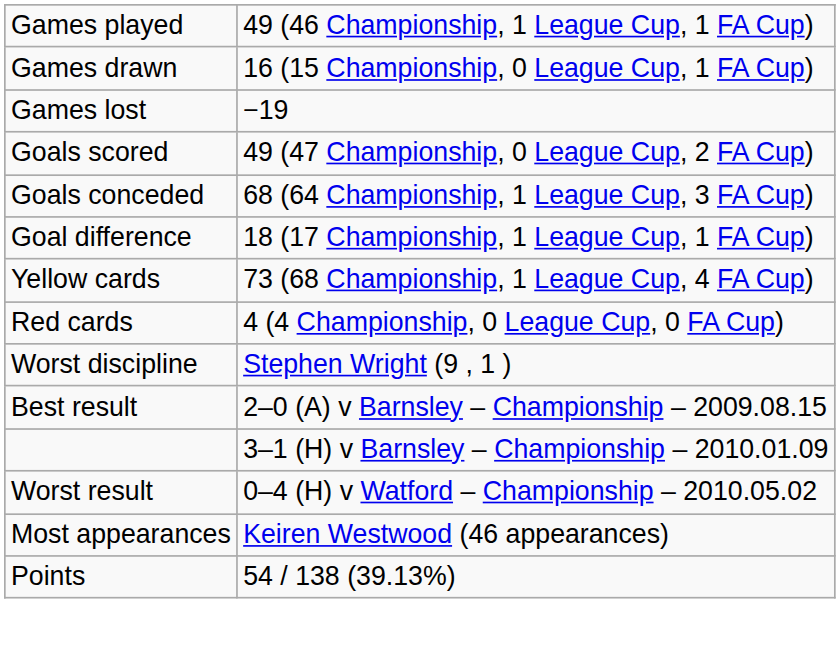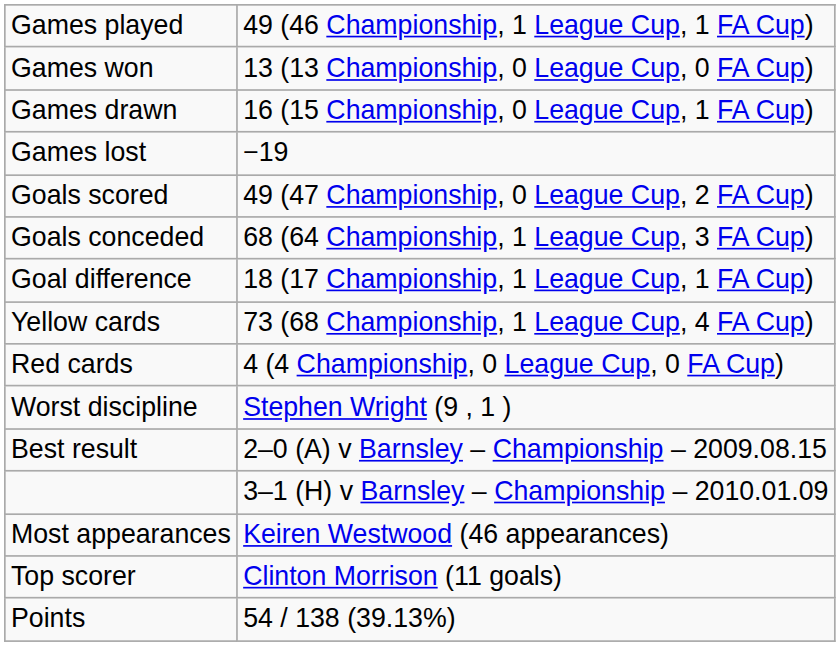 <table class="wikitable">
 <tr>
 <td>Games played</td>
 <td>49 (46 <a href='#'>Championship</a>, 1 <a href='#'>League Cup</a>, 1 <a href='#'>FA Cup</a>)</td>
+</tr>
+<tr>
+<td>Games won</td>
+<td>13 (13 <a href='#'>Championship</a>, 0 <a href='#'>League Cup</a>, 0 <a href='#'>FA Cup</a>)</td>
 </tr>
 <tr>
 <td>Games drawn</td>
 <td>16 (15 <a href='#'>Championship</a>, 0 <a href='#'>League Cup</a>, 1 <a href='#'>FA Cup</a>)</td>
 </tr>
 <tr>
 <td>Games lost</td>
 <td>−19</td>
 </tr>
 <tr>
 <td>Goals scored</td>
 <td>49 (47 <a href='#'>Championship</a>, 0 <a href='#'>League Cup</a>, 2 <a href='#'>FA Cup</a>)</td>
 </tr>
 <tr>
 <td>Goals conceded</td>
 <td>68 (64 <a href='#'>Championship</a>, 1 <a href='#'>League Cup</a>, 3 <a href='#'>FA Cup</a>)</td>
 </tr>
 <tr>
 <td>Goal difference</td>
 <td>18 (17 <a href='#'>Championship</a>, 1 <a href='#'>League Cup</a>, 1 <a href='#'>FA Cup</a>)</td>
 </tr>
 <tr>
 <td>Yellow cards</td>
 <td>73 (68 <a href='#'>Championship</a>, 1 <a href='#'>League Cup</a>, 4 <a href='#'>FA Cup</a>)</td>
 </tr>
 <tr>
 <td>Red cards</td>
 <td>4 (4 <a href='#'>Championship</a>, 0 <a href='#'>League Cup</a>, 0 <a href='#'>FA Cup</a>)</td>
 </tr>
 <tr>
 <td>Worst discipline</td>
 <td> <a href='#'>Stephen Wright</a> (9 , 1 )</td>
 </tr>
 <tr>
 <td>Best result</td>
 <td>2–0 (A) v <a href='#'>Barnsley</a> – <a href='#'>Championship</a> – 2009.08.15</td>
 </tr>
 <tr>
 <td></td>
 <td>3–1 (H) v <a href='#'>Barnsley</a> – <a href='#'>Championship</a> – 2010.01.09</td>
 </tr>
 <tr>
-<td>Worst result</td>
-<td>0–4 (H) v <a href='#'>Watford</a> – <a href='#'>Championship</a> – 2010.05.02</td>
+<td>Most appearances</td>
+<td> <a href='#'>Keiren Westwood</a> (46 appearances)</td>
 </tr>
 <tr>
-<td>Most appearances</td>
-<td> <a href='#'>Keiren Westwood</a> (46 appearances)</td>
+<td>Top scorer</td>
+<td> <a href='#'>Clinton Morrison</a> (11 goals)</td>
 </tr>
 <tr>
 <td>Points</td>
 <td>54 / 138 (39.13%)</td>
 </tr>
 </table>
